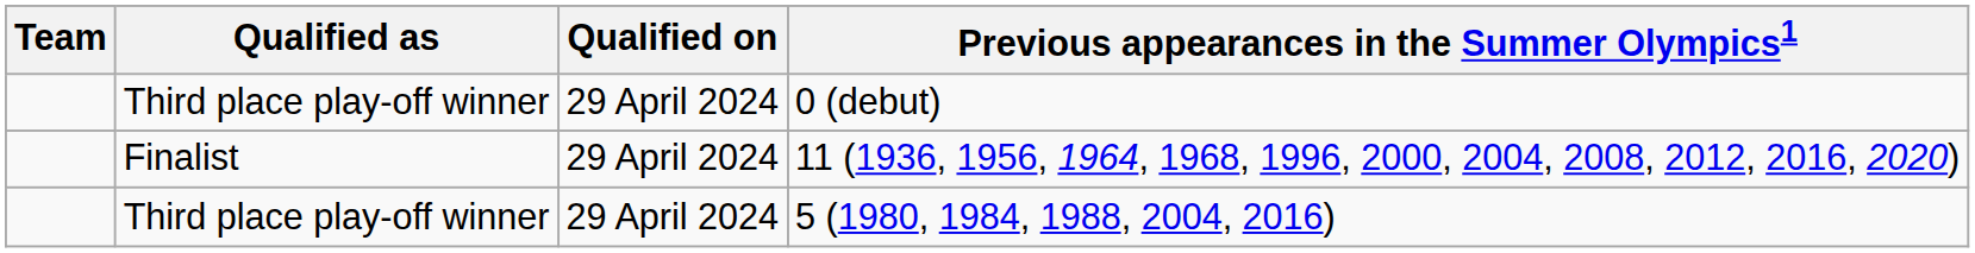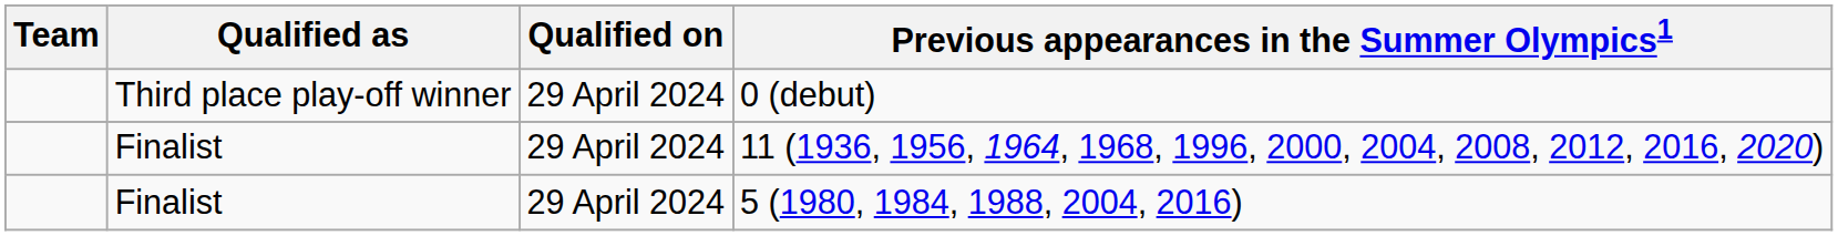 <table class="wikitable sortable">
 <tr>
 <th>Team</th>
 <th>Qualified as</th>
 <th>Qualified on</th>
 <th data-sort-type="number">Previous appearances in the <a href='#'>Summer Olympics</a><sup><a href='#'>1</a></sup></th>
 </tr>
 <tr>
 <td></td>
 <td>Third place play-off winner</td>
 <td>29 April 2024</td>
 <td>0 (debut)</td>
 </tr>
 <tr>
 <td></td>
 <td>Finalist</td>
 <td>29 April 2024</td>
 <td>11 (<a href='#'>1936</a>, <a href='#'>1956</a>, <em><a href='#'>1964</a></em>, <a href='#'>1968</a>, <a href='#'>1996</a>, <a href='#'>2000</a>, <a href='#'>2004</a>, <a href='#'>2008</a>, <a href='#'>2012</a>, <a href='#'>2016</a>, <em><a href='#'>2020</a></em>)</td>
 </tr>
 <tr>
 <td></td>
-<td>Third place play-off winner</td>
+<td>Finalist</td>
 <td>29 April 2024</td>
 <td>5 (<a href='#'>1980</a>, <a href='#'>1984</a>, <a href='#'>1988</a>, <a href='#'>2004</a>, <a href='#'>2016</a>)</td>
 </tr>
 </table>
